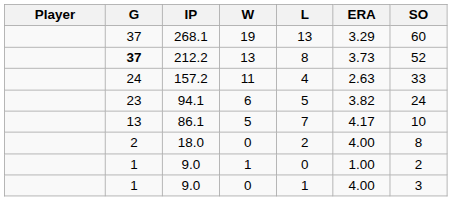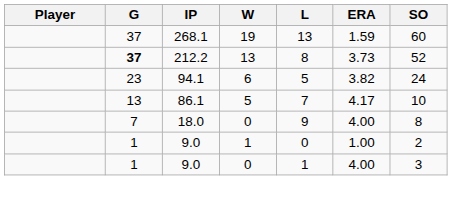 <table class="wikitable sortable">
 <tr>
 <th bgcolor="#DDDDFF" width="16%">Player</th>
 <th bgcolor="#DDDDFF" width="9%">G</th>
 <th bgcolor="#DDDDFF" width="9%">IP</th>
 <th bgcolor="#DDDDFF" width="9%">W</th>
 <th bgcolor="#DDDDFF" width="9%">L</th>
 <th bgcolor="#DDDDFF" width="9%">ERA</th>
 <th bgcolor="#DDDDFF" width="9%">SO</th>
 </tr>
 <tr align="center">
 <td></td>
 <td>37</td>
 <td>268.1</td>
 <td>19</td>
 <td>13</td>
-<td>3.29</td>
+<td>1.59</td>
 <td>60</td>
 </tr>
 <tr align="center">
 <td></td>
 <td><strong>37</strong></td>
 <td>212.2</td>
 <td>13</td>
 <td>8</td>
 <td>3.73</td>
 <td>52</td>
-</tr>
-<tr align="center">
-<td></td>
-<td>24</td>
-<td>157.2</td>
-<td>11</td>
-<td>4</td>
-<td>2.63</td>
-<td>33</td>
 </tr>
 <tr align="center">
 <td></td>
 <td>23</td>
 <td>94.1</td>
 <td>6</td>
 <td>5</td>
 <td>3.82</td>
 <td>24</td>
 </tr>
 <tr align="center">
 <td></td>
 <td>13</td>
 <td>86.1</td>
 <td>5</td>
 <td>7</td>
 <td>4.17</td>
 <td>10</td>
 </tr>
 <tr align="center">
 <td></td>
-<td>2</td>
+<td>7</td>
 <td>18.0</td>
 <td>0</td>
-<td>2</td>
+<td>9</td>
 <td>4.00</td>
 <td>8</td>
 </tr>
 <tr align="center">
 <td></td>
 <td>1</td>
 <td>9.0</td>
 <td>1</td>
 <td>0</td>
 <td>1.00</td>
 <td>2</td>
 </tr>
 <tr align="center">
 <td></td>
 <td>1</td>
 <td>9.0</td>
 <td>0</td>
 <td>1</td>
 <td>4.00</td>
 <td>3</td>
 </tr>
 </table>
